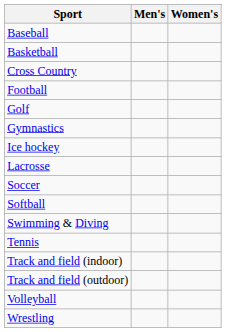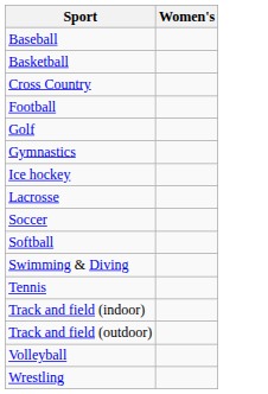 <table class="wikitable" style=>
 <tr>
 <th>Sport</th>
-<th>Men's</th>
 <th>Women's</th>
 </tr>
 <tr>
 <td><a href='#'>Baseball</a></td>
 <td></td>
-<td></td>
 </tr>
 <tr>
 <td><a href='#'>Basketball</a></td>
-<td></td>
 <td></td>
 </tr>
 <tr>
 <td><a href='#'>Cross Country</a></td>
 <td></td>
-<td></td>
 </tr>
 <tr>
 <td><a href='#'>Football</a></td>
-<td></td>
 <td></td>
 </tr>
 <tr>
 <td><a href='#'>Golf</a></td>
 <td></td>
-<td></td>
 </tr>
 <tr>
 <td><a href='#'>Gymnastics</a></td>
-<td></td>
 <td></td>
 </tr>
 <tr>
 <td><a href='#'>Ice hockey</a></td>
 <td></td>
-<td></td>
 </tr>
 <tr>
 <td><a href='#'>Lacrosse</a></td>
-<td></td>
 <td></td>
 </tr>
 <tr>
 <td><a href='#'>Soccer</a></td>
 <td></td>
-<td></td>
 </tr>
 <tr>
 <td><a href='#'>Softball</a></td>
-<td></td>
 <td></td>
 </tr>
 <tr>
 <td><a href='#'>Swimming</a> & <a href='#'>Diving</a></td>
 <td></td>
-<td></td>
 </tr>
 <tr>
 <td><a href='#'>Tennis</a></td>
-<td></td>
 <td></td>
 </tr>
 <tr>
 <td><a href='#'>Track and field</a> (indoor)</td>
 <td></td>
-<td></td>
 </tr>
 <tr>
 <td><a href='#'>Track and field</a> (outdoor)</td>
-<td></td>
 <td></td>
 </tr>
 <tr>
 <td><a href='#'>Volleyball</a></td>
 <td></td>
-<td></td>
 </tr>
 <tr>
 <td><a href='#'>Wrestling</a></td>
 <td></td>
-<td></td>
 </tr>
 </table>
